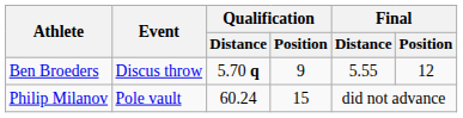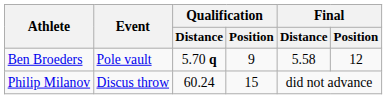 <table class=wikitable style=font-size:90%>
 <tr>
 <th rowspan=2>Athlete</th>
 <th rowspan=2>Event</th>
 <th colspan=2>Qualification</th>
 <th colspan=2>Final</th>
 </tr>
 <tr style=font-size:95%>
 <th>Distance</th>
 <th>Position</th>
 <th>Distance</th>
 <th>Position</th>
 </tr>
 <tr align=center>
 <td align=left><a href='#'>Ben Broeders</a></td>
-<td align=left><a href='#'>Discus throw</a></td>
+<td align=left><a href='#'>Pole vault</a></td>
 <td>5.70 <strong>q</strong></td>
 <td>9</td>
-<td>5.55</td>
+<td>5.58</td>
 <td>12</td>
 </tr>
 <tr align=center>
 <td align=left><a href='#'>Philip Milanov</a></td>
-<td align=left><a href='#'>Pole vault</a></td>
+<td align=left><a href='#'>Discus throw</a></td>
 <td>60.24</td>
 <td>15</td>
 <td colspan=2>did not advance</td>
 </tr>
 </table>
